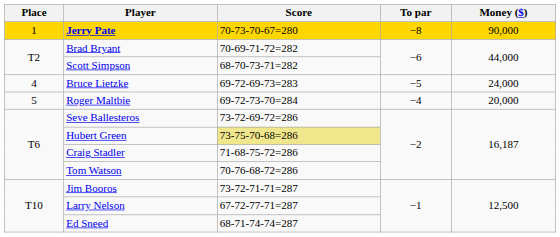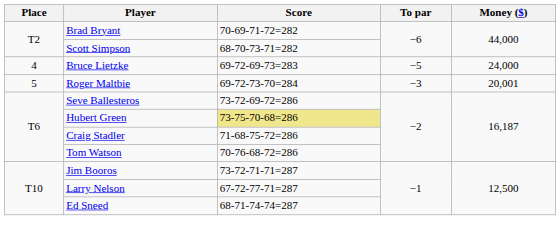 <table class="wikitable" style="width:50em;margin-bottom:0;">
 <tr>
 <th>Place</th>
 <th>Player</th>
 <th>Score</th>
 <th>To par</th>
 <th>Money (<a href='#'>$</a>)</th>
-</tr>
-<tr style="background:gold">
-<td align=center>1</td>
-<td> <strong><a href='#'>Jerry Pate</a></strong></td>
-<td>70-73-70-67=280</td>
-<td align=center>−8</td>
-<td align=center>90,000</td>
 </tr>
 <tr>
 <td rowspan=2 align=center>T2</td>
 <td> <a href='#'>Brad Bryant</a></td>
 <td>70-69-71-72=282</td>
 <td rowspan=2 align=center>−6</td>
 <td rowspan=2 align=center>44,000</td>
 </tr>
 <tr>
 <td> <a href='#'>Scott Simpson</a></td>
 <td>68-70-73-71=282</td>
 </tr>
 <tr>
 <td align=center>4</td>
 <td> <a href='#'>Bruce Lietzke</a></td>
 <td>69-72-69-73=283</td>
 <td align=center>−5</td>
 <td align=center>24,000</td>
 </tr>
 <tr>
 <td align=center>5</td>
 <td> <a href='#'>Roger Maltbie</a></td>
 <td>69-72-73-70=284</td>
-<td align=center>−4</td>
-<td align=center>20,000</td>
+<td align=center>−3</td>
+<td align=center>20,001</td>
 </tr>
 <tr>
 <td rowspan=4 align=center>T6</td>
 <td> <a href='#'>Seve Ballesteros</a></td>
 <td>73-72-69-72=286</td>
 <td rowspan=4 align=center>−2</td>
 <td rowspan=4 align=center>16,187</td>
 </tr>
 <tr>
 <td> <a href='#'>Hubert Green</a></td>
 <td style="background: khaki;">73-75-70-68=286</td>
 </tr>
 <tr>
 <td> <a href='#'>Craig Stadler</a></td>
 <td>71-68-75-72=286</td>
 </tr>
 <tr>
 <td> <a href='#'>Tom Watson</a></td>
 <td>70-76-68-72=286</td>
 </tr>
 <tr>
 <td rowspan=3 align=center>T10</td>
 <td> <a href='#'>Jim Booros</a></td>
 <td>73-72-71-71=287</td>
 <td rowspan=3 align=center>−1</td>
 <td rowspan=3 align=center>12,500</td>
 </tr>
 <tr>
 <td> <a href='#'>Larry Nelson</a></td>
 <td>67-72-77-71=287</td>
 </tr>
 <tr>
 <td> <a href='#'>Ed Sneed</a></td>
 <td>68-71-74-74=287</td>
 </tr>
 </table>
